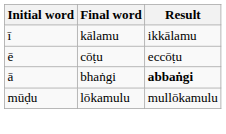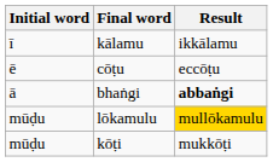 <table class="wikitable">
 <tr>
 <th>Initial word</th>
 <th>Final word</th>
 <th>Result</th>
 </tr>
 <tr>
 <td>ī</td>
 <td>kālamu</td>
 <td>ikkālamu</td>
 </tr>
 <tr>
 <td>ē</td>
 <td>cōṭu</td>
 <td>eccōṭu</td>
 </tr>
 <tr>
 <td>ā</td>
 <td>bhaṅgi</td>
 <td><strong>abbaṅgi</strong></td>
 </tr>
 <tr>
 <td>mūḍu</td>
 <td>lōkamulu</td>
-<td>mullōkamulu</td>
+<td style="background: gold;">mullōkamulu</td>
+</tr>
+<tr>
+<td>mūḍu</td>
+<td>kōṭi</td>
+<td>mukkōṭi</td>
 </tr>
 </table>
